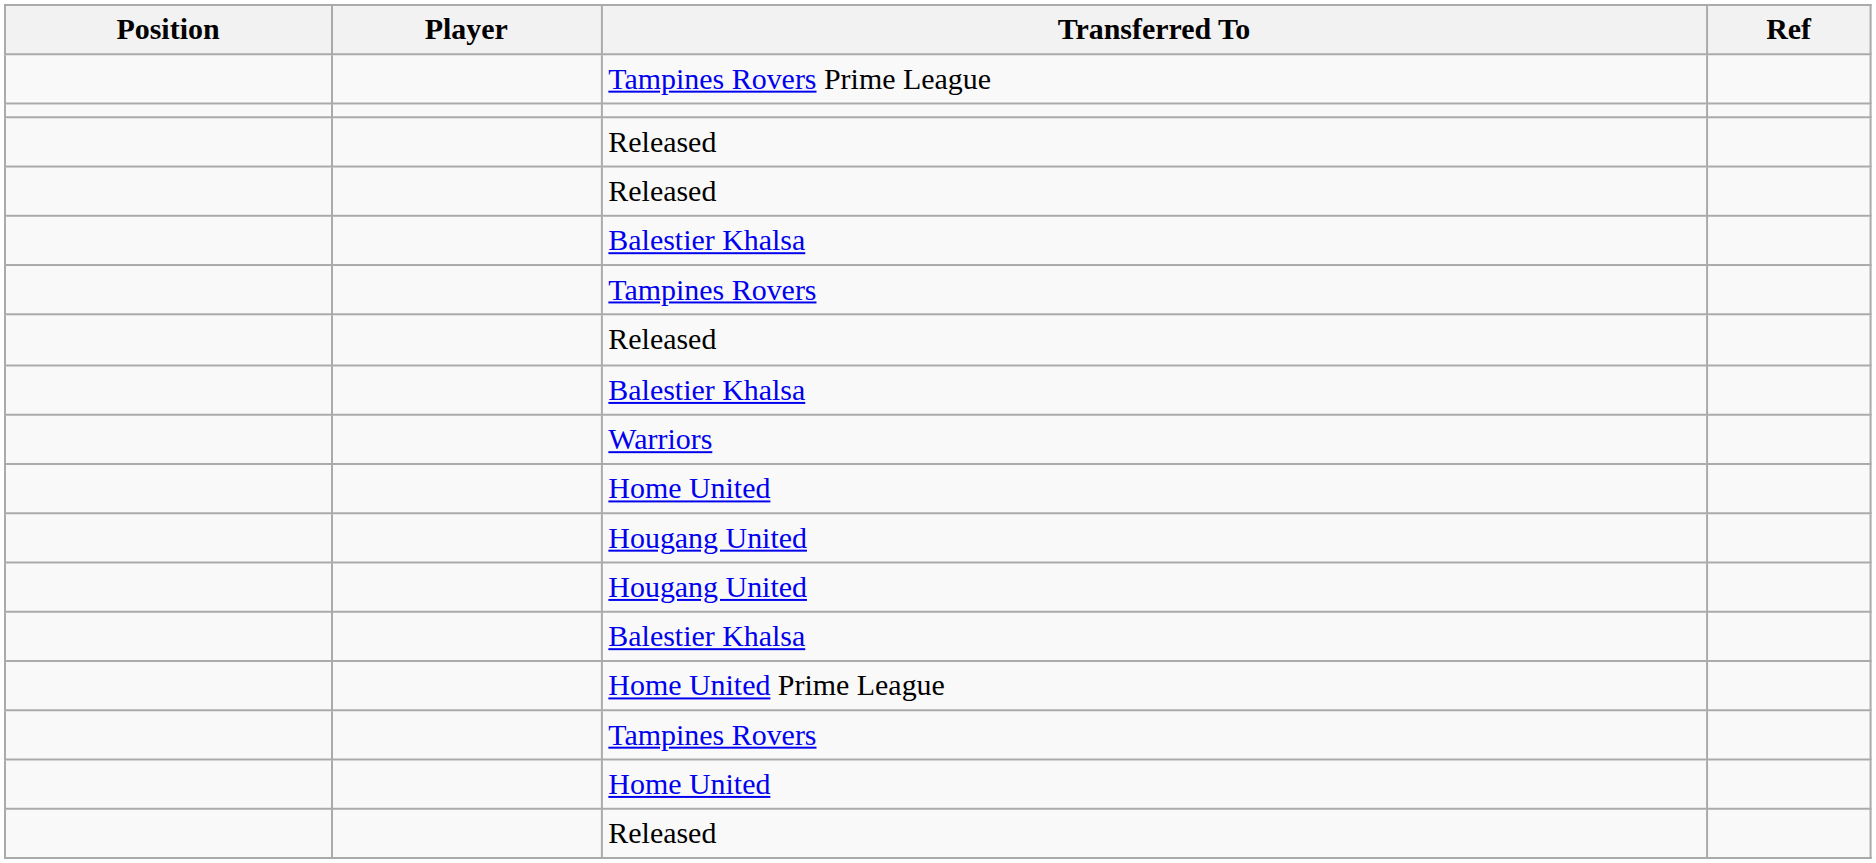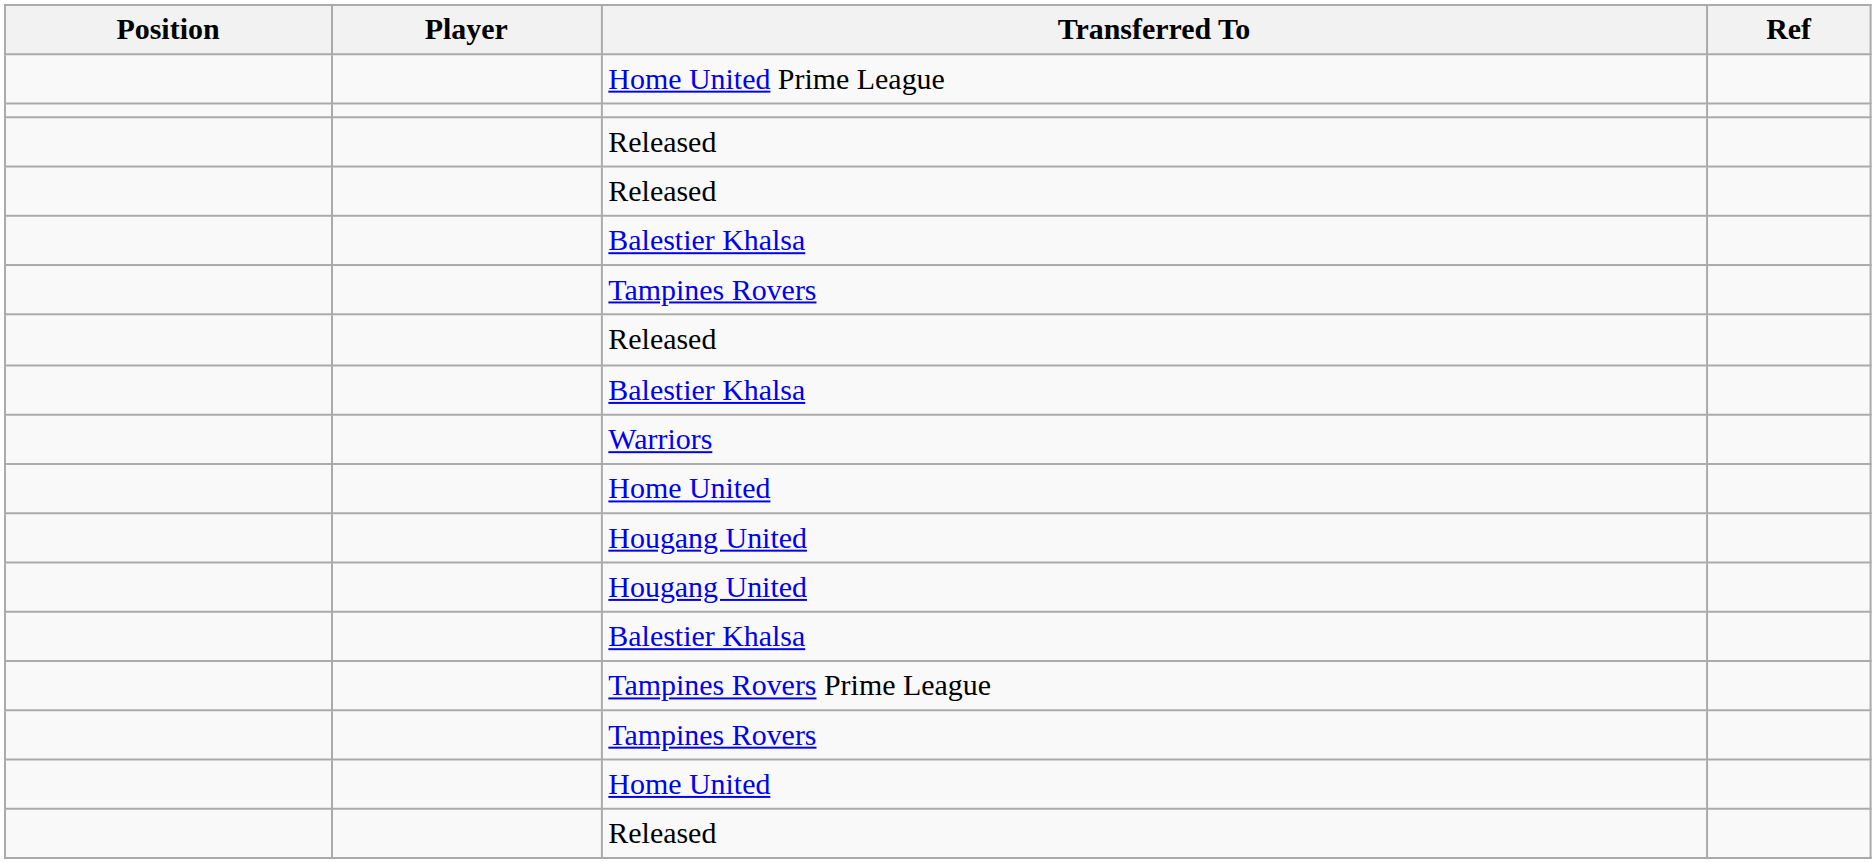 <table class="wikitable sortable" style="width:75%; text-align:center; font-size:95%; text-align:left;">
 <tr>
 <th><strong>Position</strong></th>
 <th><strong>Player</strong></th>
 <th><strong>Transferred To</strong></th>
 <th><strong>Ref</strong></th>
 </tr>
 <tr>
 <td></td>
 <td></td>
-<td> <a href='#'>Tampines Rovers</a> Prime League</td>
+<td> <a href='#'>Home United</a> Prime League</td>
 <td></td>
 </tr>
 <tr>
 <td></td>
 <td></td>
 <td></td>
 <td></td>
 </tr>
 <tr>
 <td></td>
 <td></td>
 <td>Released</td>
 <td></td>
 </tr>
 <tr>
 <td></td>
 <td></td>
 <td>Released</td>
 <td></td>
 </tr>
 <tr>
 <td></td>
 <td></td>
 <td> <a href='#'>Balestier Khalsa</a></td>
 <td></td>
 </tr>
 <tr>
 <td></td>
 <td></td>
 <td> <a href='#'>Tampines Rovers</a></td>
 <td></td>
 </tr>
 <tr>
 <td></td>
 <td></td>
 <td>Released</td>
 <td></td>
 </tr>
 <tr>
 <td></td>
 <td></td>
 <td> <a href='#'>Balestier Khalsa</a></td>
 <td></td>
 </tr>
 <tr>
 <td></td>
 <td></td>
 <td> <a href='#'>Warriors</a></td>
 <td></td>
 </tr>
 <tr>
 <td></td>
 <td></td>
 <td> <a href='#'>Home United</a></td>
 <td></td>
 </tr>
 <tr>
 <td></td>
 <td></td>
 <td> <a href='#'>Hougang United</a></td>
 <td></td>
 </tr>
 <tr>
 <td></td>
 <td></td>
 <td> <a href='#'>Hougang United</a></td>
 <td></td>
 </tr>
 <tr>
 <td></td>
 <td></td>
 <td> <a href='#'>Balestier Khalsa</a></td>
 <td></td>
 </tr>
 <tr>
 <td></td>
 <td></td>
-<td> <a href='#'>Home United</a> Prime League</td>
+<td> <a href='#'>Tampines Rovers</a> Prime League</td>
 <td></td>
 </tr>
 <tr>
 <td></td>
 <td></td>
 <td> <a href='#'>Tampines Rovers</a></td>
 <td></td>
 </tr>
 <tr>
 <td></td>
 <td></td>
 <td> <a href='#'>Home United</a></td>
 <td></td>
 </tr>
 <tr>
 <td></td>
 <td></td>
 <td>Released</td>
 <td></td>
 </tr>
 <tr>
 </tr>
 </table>
